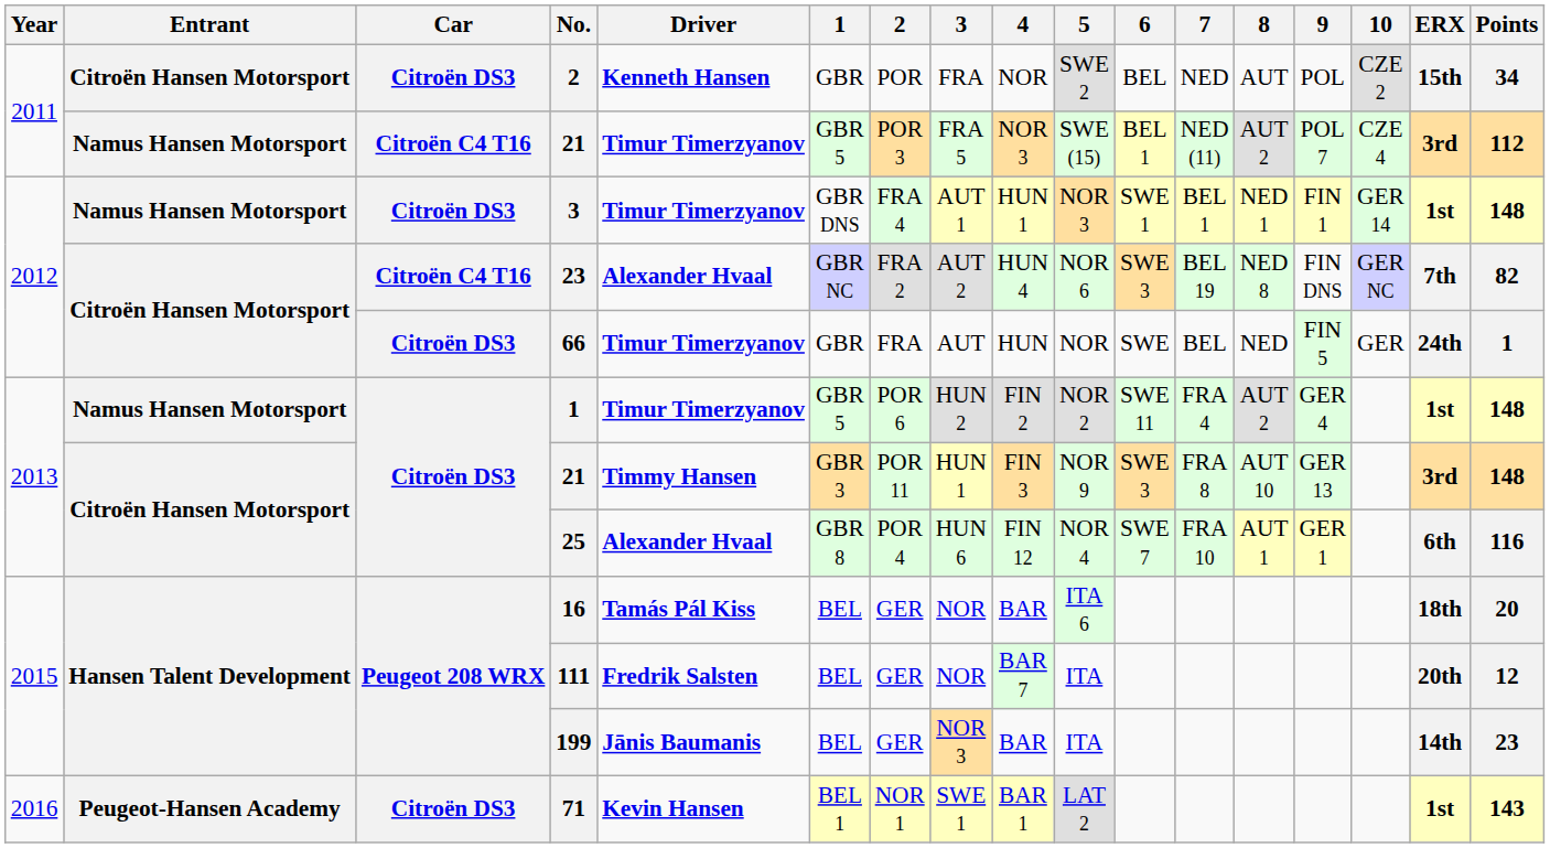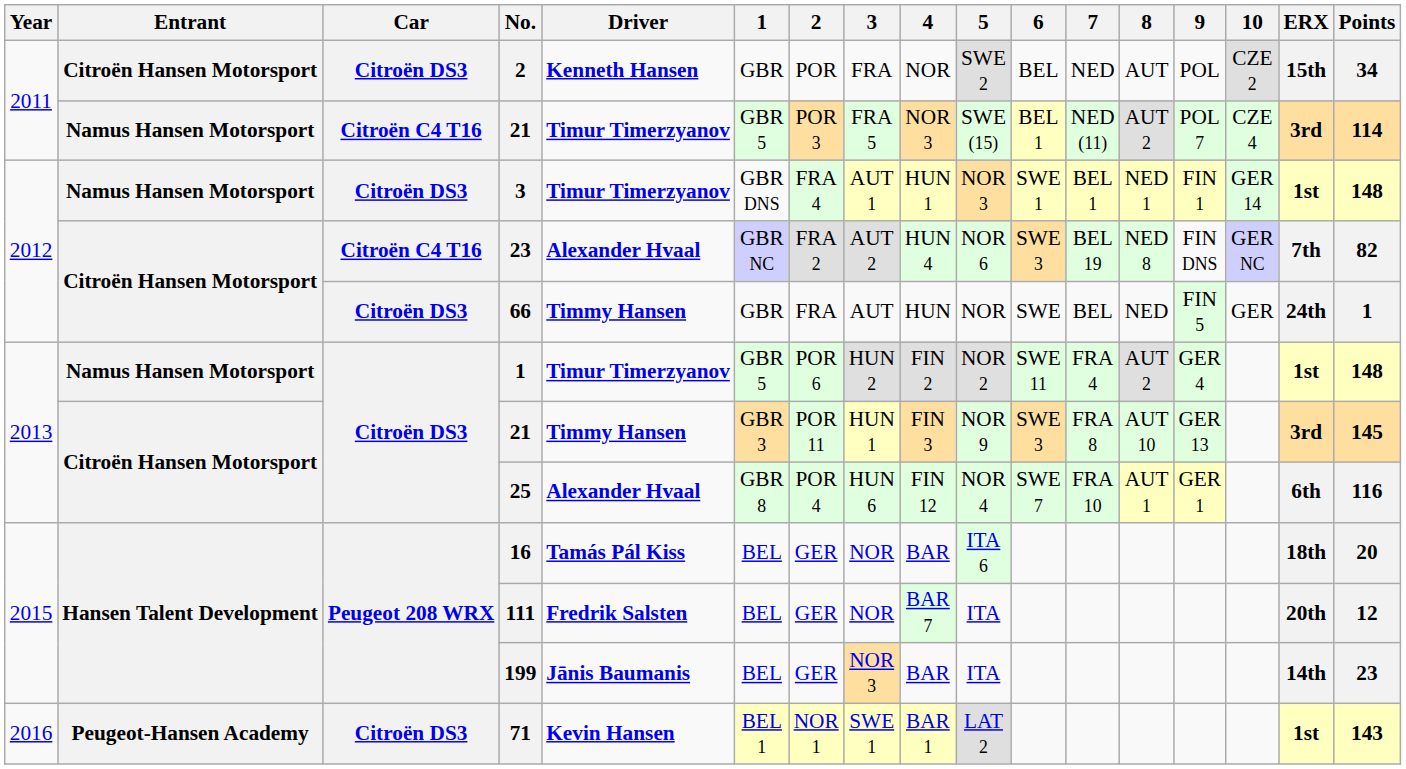 <table class="wikitable" border="1" style="text-align:center; font-size:90%;">
 <tr valign="top">
 <th>Year</th>
 <th>Entrant</th>
 <th>Car</th>
 <th>No.</th>
 <th>Driver</th>
 <th>1</th>
 <th>2</th>
 <th>3</th>
 <th>4</th>
 <th>5</th>
 <th>6</th>
 <th>7</th>
 <th>8</th>
 <th>9</th>
 <th>10</th>
 <th>ERX</th>
 <th>Points</th>
 </tr>
 <tr>
 <td rowspan=2><a href='#'>2011</a></td>
 <th rowspan=1>Citroën Hansen Motorsport</th>
 <th><a href='#'>Citroën DS3</a></th>
 <th>2</th>
 <td align="left"> <strong><a href='#'>Kenneth Hansen</a></strong></td>
 <td>GBR<br><small></small></td>
 <td>POR<br><small></small></td>
 <td>FRA<br><small></small></td>
 <td>NOR<br><small></small></td>
 <td style="background:#DFDFDF;">SWE<br><small>2</small></td>
 <td>BEL<br><small></small></td>
 <td>NED<br><small></small></td>
 <td>AUT<br><small></small></td>
 <td>POL<br><small></small></td>
 <td style="background:#DFDFDF;">CZE<br><small>2</small></td>
 <th>15th</th>
 <th>34</th>
 </tr>
 <tr>
 <th rowspan=1>Namus Hansen Motorsport</th>
 <th><a href='#'>Citroën C4 T16</a></th>
 <th>21</th>
 <td align="left"> <strong><a href='#'>Timur Timerzyanov</a></strong></td>
 <td style="background:#DFFFDF;">GBR<br><small>5</small></td>
 <td style="background:#FFDF9F;">POR<br><small>3</small></td>
 <td style="background:#DFFFDF;">FRA<br><small>5</small></td>
 <td style="background:#FFDF9F;">NOR<br><small>3</small></td>
 <td style="background:#DFFFDF;">SWE<br><small>(15)</small></td>
 <td style="background:#FFFFBF;">BEL<br><small>1</small></td>
 <td style="background:#DFFFDF;">NED<br><small>(11)</small></td>
 <td style="background:#DFDFDF;">AUT<br><small>2</small></td>
 <td style="background:#DFFFDF;">POL<br><small>7</small></td>
 <td style="background:#DFFFDF;">CZE<br><small>4</small></td>
 <th style="background:#FFDF9F;">3rd</th>
-<th style="background:#FFDF9F;">112</th>
+<th style="background:#FFDF9F;">114</th>
 </tr>
 <tr>
 <td rowspan=3><a href='#'>2012</a></td>
 <th rowspan=1>Namus Hansen Motorsport</th>
 <th><a href='#'>Citroën DS3</a></th>
 <th>3</th>
 <td align="left"> <strong><a href='#'>Timur Timerzyanov</a></strong></td>
 <td>GBR<br><small>DNS</small></td>
 <td style="background:#DFFFDF;">FRA<br><small>4</small></td>
 <td style="background:#FFFFBF;">AUT<br><small>1</small></td>
 <td style="background:#FFFFBF;">HUN<br><small>1</small></td>
 <td style="background:#FFDF9F;">NOR<br><small>3</small></td>
 <td style="background:#FFFFBF;">SWE<br><small>1</small></td>
 <td style="background:#FFFFBF;">BEL<br><small>1</small></td>
 <td style="background:#FFFFBF;">NED<br><small>1</small></td>
 <td style="background:#FFFFBF;">FIN<br><small>1</small></td>
 <td style="background:#DFFFDF;">GER<br><small>14</small></td>
 <th style="background:#FFFFBF;">1st</th>
 <th style="background:#FFFFBF;">148</th>
 </tr>
 <tr>
 <th rowspan=2>Citroën Hansen Motorsport</th>
 <th><a href='#'>Citroën C4 T16</a></th>
 <th>23</th>
 <td align="left">  <strong><a href='#'>Alexander Hvaal</a></strong></td>
 <td style="background:#CFCFFF;">GBR<br><small>NC</small></td>
 <td style="background:#DFDFDF;">FRA<br><small>2</small></td>
 <td style="background:#DFDFDF;">AUT<br><small>2</small></td>
 <td style="background:#DFFFDF;">HUN<br><small>4</small></td>
 <td style="background:#DFFFDF;">NOR<br><small>6</small></td>
 <td style="background:#FFDF9F;">SWE<br><small>3</small></td>
 <td style="background:#DFFFDF;">BEL<br><small>19</small></td>
 <td style="background:#DFFFDF;">NED<br><small>8</small></td>
 <td>FIN<br><small>DNS</small></td>
 <td style="background:#CFCFFF;">GER<br><small>NC</small></td>
 <th>7th</th>
 <th>82</th>
 </tr>
 <tr>
 <th><a href='#'>Citroën DS3</a></th>
 <th>66</th>
-<td align="left"> <strong><a href='#'>Timur Timerzyanov</a></strong></td>
+<td align="left"> <strong><a href='#'>Timmy Hansen</a></strong></td>
 <td>GBR<br><small></small></td>
 <td>FRA<br><small></small></td>
 <td>AUT<br><small></small></td>
 <td>HUN<br><small></small></td>
 <td>NOR<br><small></small></td>
 <td>SWE<br><small></small></td>
 <td>BEL<br><small></small></td>
 <td>NED<br><small></small></td>
 <td style="background:#DFFFDF;">FIN<br><small>5</small></td>
 <td>GER<br><small></small></td>
 <th>24th</th>
 <th>1</th>
 </tr>
 <tr>
 <td rowspan=3><a href='#'>2013</a></td>
 <th rowspan=1>Namus Hansen Motorsport</th>
 <th rowspan=3><a href='#'>Citroën DS3</a></th>
 <th>1</th>
 <td align="left"> <strong><a href='#'>Timur Timerzyanov</a></strong></td>
 <td style="background:#DFFFDF;">GBR<br><small>5</small></td>
 <td style="background:#DFFFDF;">POR<br><small>6 </small></td>
 <td style="background:#DFDFDF;">HUN<br><small>2</small></td>
 <td style="background:#DFDFDF;">FIN<br><small>2 </small></td>
 <td style="background:#DFDFDF;">NOR<br><small>2</small></td>
 <td style="background:#DFFFDF;">SWE<br><small>11</small></td>
 <td style="background:#DFFFDF;">FRA<br><small>4</small></td>
 <td style="background:#DFDFDF;">AUT<br><small>2</small></td>
 <td style="background:#DFFFDF;">GER<br><small>4</small></td>
 <td></td>
 <th style="background:#FFFFBF;">1st</th>
 <th style="background:#FFFFBF;">148</th>
 </tr>
 <tr>
 <th rowspan=2>Citroën Hansen Motorsport</th>
 <th>21</th>
 <td align="left"> <strong><a href='#'>Timmy Hansen</a></strong></td>
 <td style="background:#FFDF9F;">GBR<br><small>3 </small></td>
 <td style="background:#DFFFDF;">POR<br><small>11 </small></td>
 <td style="background:#FFFFBF;">HUN<br><small>1</small></td>
 <td style="background:#FFDF9F;">FIN<br><small>3</small></td>
 <td style="background:#DFFFDF;">NOR<br><small>9</small></td>
 <td style="background:#FFDF9F;">SWE<br><small>3</small></td>
 <td style="background:#DFFFDF;">FRA<br><small>8</small></td>
 <td style="background:#DFFFDF;">AUT<br><small>10</small></td>
 <td style="background:#DFFFDF;">GER<br><small>13</small></td>
 <td></td>
 <th style="background:#FFDF9F;">3rd</th>
-<th style="background:#FFDF9F;">148</th>
+<th style="background:#FFDF9F;">145</th>
 </tr>
 <tr>
 <th>25</th>
 <td align="left"> <strong><a href='#'>Alexander Hvaal</a></strong></td>
 <td style="background:#DFFFDF;">GBR<br><small>8</small></td>
 <td style="background:#DFFFDF;">POR<br><small>4</small></td>
 <td style="background:#DFFFDF;">HUN<br><small>6</small></td>
 <td style="background:#DFFFDF;">FIN<br><small>12</small></td>
 <td style="background:#DFFFDF;">NOR<br><small>4</small></td>
 <td style="background:#DFFFDF;">SWE<br><small>7</small></td>
 <td style="background:#DFFFDF;">FRA<br><small>10</small></td>
 <td style="background:#FFFFBF;">AUT<br><small>1</small></td>
 <td style="background:#FFFFBF;">GER<br><small>1</small></td>
 <td></td>
 <th>6th</th>
 <th>116</th>
 </tr>
 <tr>
 <td rowspan=3><a href='#'>2015</a></td>
 <th rowspan=3>Hansen Talent Development</th>
 <th rowspan=3><a href='#'>Peugeot 208 WRX</a></th>
 <th>16</th>
 <td align="left"> <strong><a href='#'>Tamás Pál Kiss</a></strong></td>
 <td><a href='#'>BEL</a></td>
 <td><a href='#'>GER</a></td>
 <td><a href='#'>NOR</a><br><small></small></td>
 <td><a href='#'>BAR</a><br><small></small></td>
 <td style="background:#DFFFDF;"><a href='#'>ITA</a><br><small>6</small></td>
 <td></td>
 <td></td>
 <td></td>
 <td></td>
 <td></td>
 <th>18th</th>
 <th>20</th>
 </tr>
 <tr>
 <th>111</th>
 <td align="left"> <strong><a href='#'>Fredrik Salsten</a></strong></td>
 <td><a href='#'>BEL</a></td>
 <td><a href='#'>GER</a></td>
 <td><a href='#'>NOR</a><br><small></small></td>
 <td style="background:#DFFFDF;"><a href='#'>BAR</a><br><small>7</small></td>
 <td><a href='#'>ITA</a><br><small></small></td>
 <td></td>
 <td></td>
 <td></td>
 <td></td>
 <td></td>
 <th>20th</th>
 <th>12</th>
 </tr>
 <tr>
 <th>199</th>
 <td align="left"> <strong><a href='#'>Jānis Baumanis</a></strong></td>
 <td><a href='#'>BEL</a></td>
 <td><a href='#'>GER</a></td>
 <td style="background:#ffdf9f;"><a href='#'>NOR</a><br><small>3</small></td>
 <td><a href='#'>BAR</a><br><small></small></td>
 <td><a href='#'>ITA</a><br><small></small></td>
 <td></td>
 <td></td>
 <td></td>
 <td></td>
 <td></td>
 <th>14th</th>
 <th>23</th>
 </tr>
 <tr>
 <td><a href='#'>2016</a></td>
 <th>Peugeot-Hansen Academy</th>
 <th><a href='#'>Citroën DS3</a></th>
 <th>71</th>
 <td align="left"> <strong><a href='#'>Kevin Hansen</a></strong></td>
 <td style="background:#FFFFBF;"><a href='#'>BEL</a><br><small>1</small></td>
 <td style="background:#FFFFBF;"><a href='#'>NOR</a><br><small>1</small></td>
 <td style="background:#FFFFBF;"><a href='#'>SWE</a><br><small>1</small></td>
 <td style="background:#FFFFBF;"><a href='#'>BAR</a><br><small>1</small></td>
 <td style="background:#DFDFDF;"><a href='#'>LAT</a><br><small>2</small></td>
 <td></td>
 <td></td>
 <td></td>
 <td></td>
 <td></td>
 <th style="background:#FFFFBF;">1st</th>
 <th style="background:#FFFFBF;">143</th>
 </tr>
 </table>
